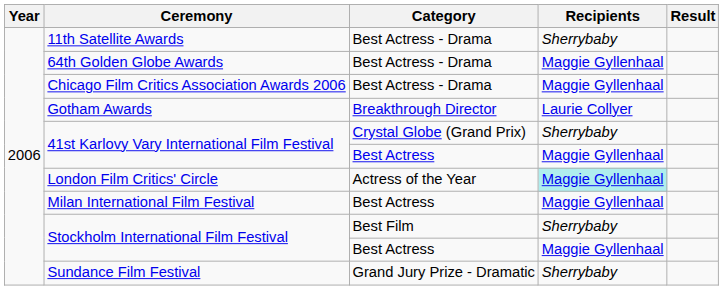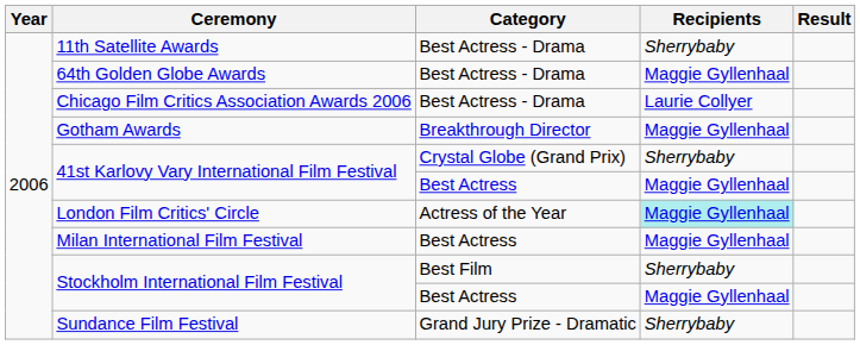 <table class="wikitable sortable">
 <tr>
 <th align="left">Year</th>
 <th align="left">Ceremony</th>
 <th align="left">Category</th>
 <th align="left">Recipients</th>
 <th align="left">Result</th>
 </tr>
 <tr>
 <td rowspan="11">2006</td>
 <td><a href='#'>11th Satellite Awards</a></td>
 <td>Best Actress - Drama</td>
 <td><em>Sherrybaby</em></td>
 <td></td>
 </tr>
 <tr>
 <td><a href='#'>64th Golden Globe Awards</a></td>
 <td>Best Actress - Drama</td>
 <td><a href='#'>Maggie Gyllenhaal</a></td>
 <td></td>
 </tr>
 <tr>
 <td><a href='#'>Chicago Film Critics Association Awards 2006</a></td>
 <td>Best Actress - Drama</td>
-<td><a href='#'>Maggie Gyllenhaal</a></td>
+<td><a href='#'>Laurie Collyer</a></td>
 <td></td>
 </tr>
 <tr>
 <td><a href='#'>Gotham Awards</a></td>
 <td><a href='#'>Breakthrough Director</a></td>
-<td><a href='#'>Laurie Collyer</a></td>
+<td><a href='#'>Maggie Gyllenhaal</a></td>
 <td></td>
 </tr>
 <tr>
 <td rowspan="2"><a href='#'>41st Karlovy Vary International Film Festival</a></td>
 <td><a href='#'>Crystal Globe</a> (Grand Prix)</td>
 <td><em>Sherrybaby</em></td>
 <td></td>
 </tr>
 <tr>
 <td><a href='#'>Best Actress</a></td>
 <td><a href='#'>Maggie Gyllenhaal</a></td>
 <td></td>
 </tr>
 <tr>
 <td><a href='#'>London Film Critics' Circle</a></td>
 <td>Actress of the Year</td>
 <td style="background: paleturquoise;"><a href='#'>Maggie Gyllenhaal</a></td>
 <td></td>
 </tr>
 <tr>
 <td><a href='#'>Milan International Film Festival</a></td>
 <td>Best Actress</td>
 <td><a href='#'>Maggie Gyllenhaal</a></td>
 <td></td>
 </tr>
 <tr>
 <td rowspan="2"><a href='#'>Stockholm International Film Festival</a></td>
 <td>Best Film</td>
 <td><em>Sherrybaby</em></td>
 <td></td>
 </tr>
 <tr>
 <td>Best Actress</td>
 <td><a href='#'>Maggie Gyllenhaal</a></td>
 <td></td>
 </tr>
 <tr>
 <td><a href='#'>Sundance Film Festival</a></td>
 <td>Grand Jury Prize - Dramatic</td>
 <td><em>Sherrybaby</em></td>
 <td></td>
 </tr>
 </table>
